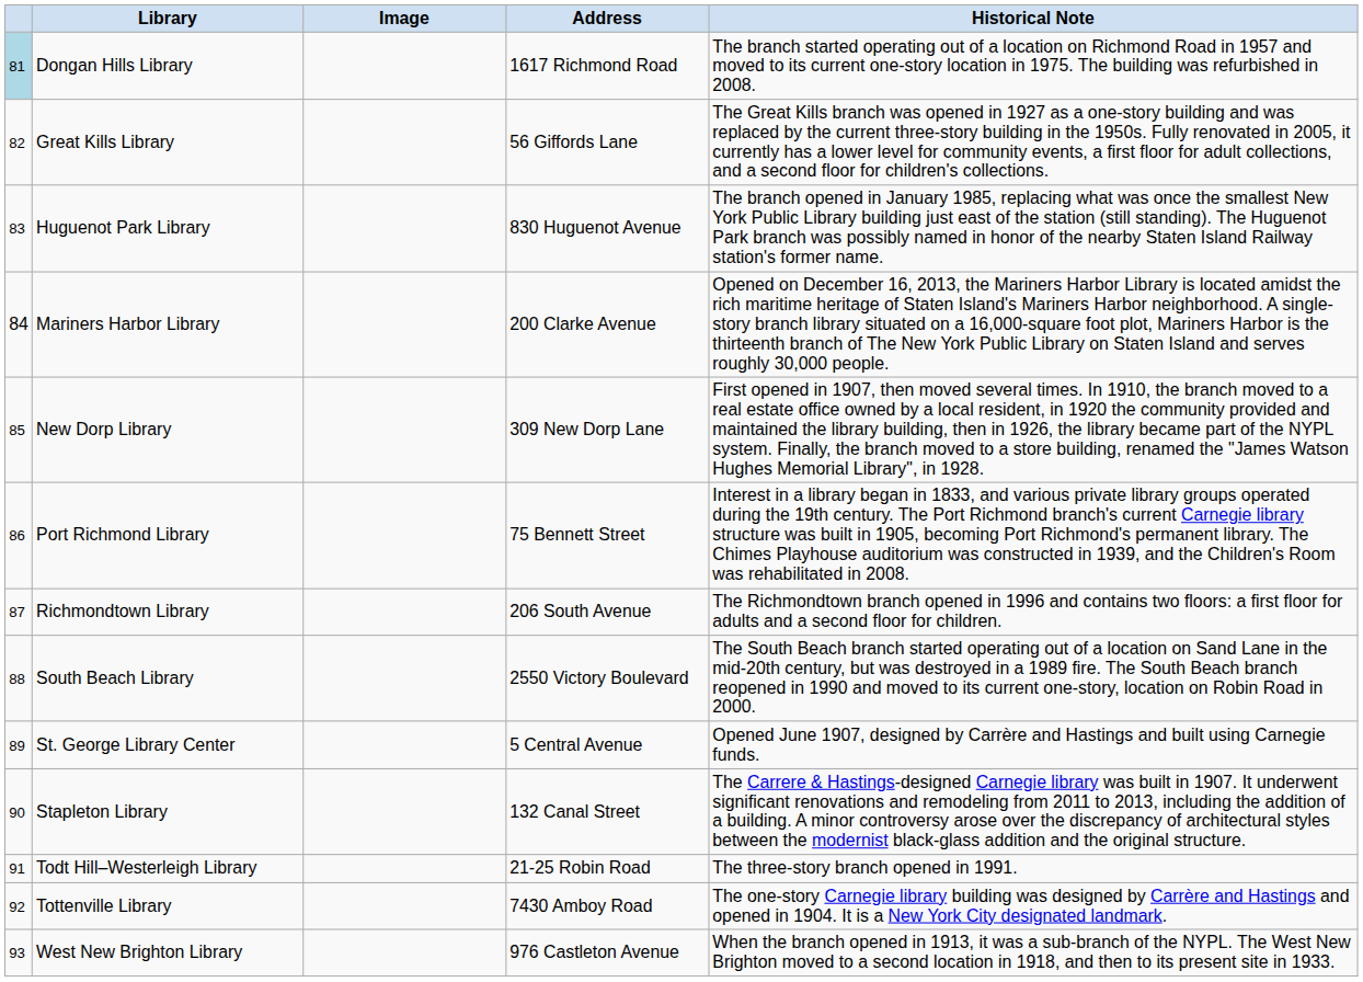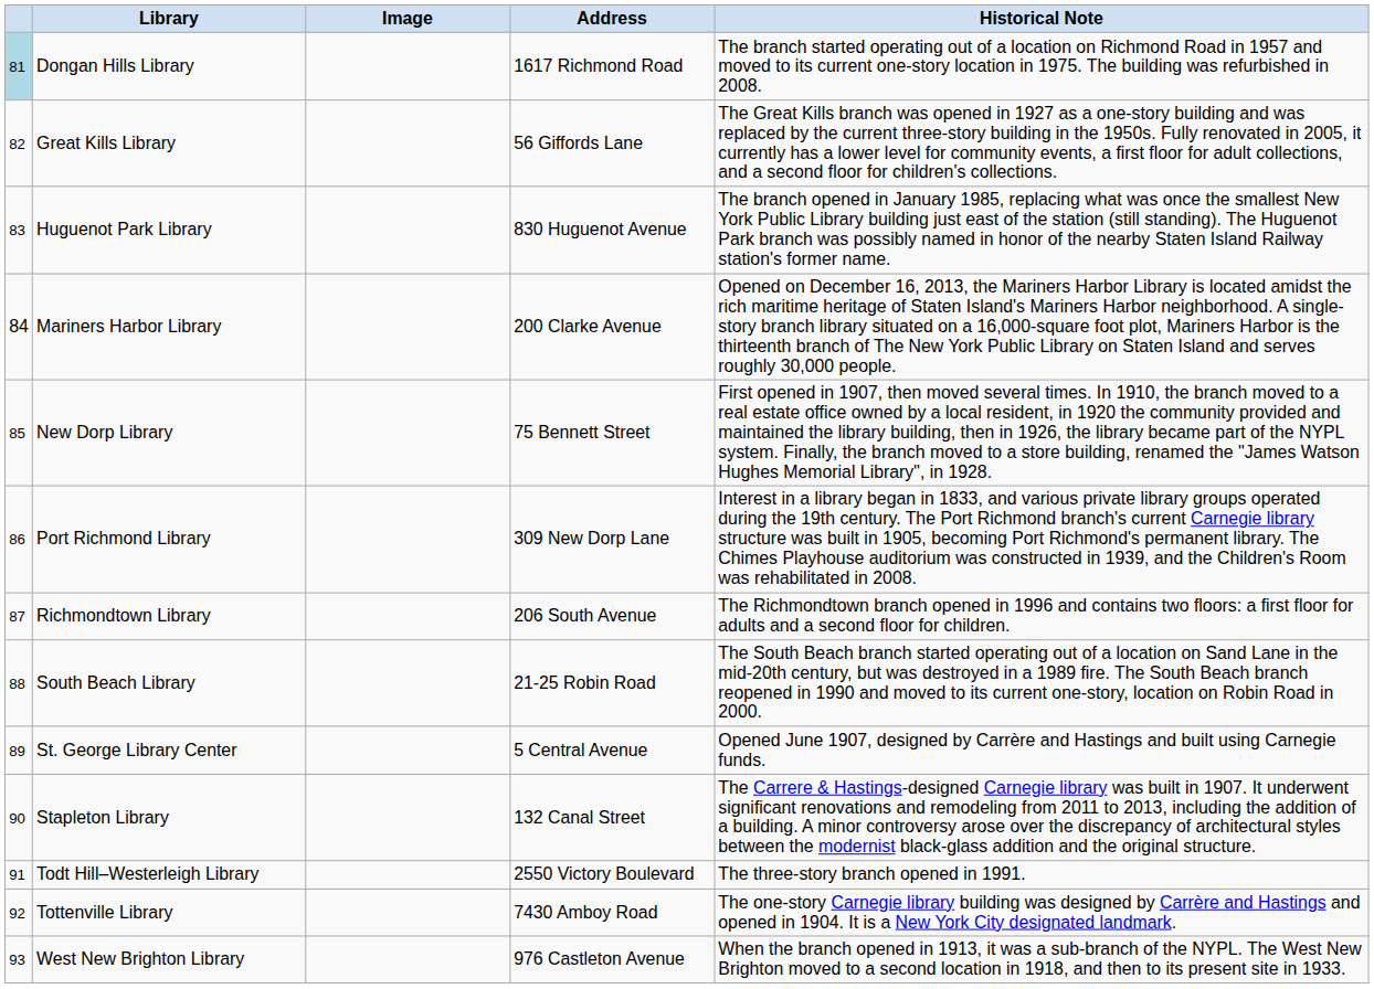 <table class="wikitable sortable" align="center">
 <tr>
 <th style="background-color:#CEE0F2;"></th>
 <th width=20% style="background-color:#CEE0F2;"><strong>Library</strong></th>
 <th width=15% style="background-color:#CEE0F2;"><strong>Image</strong></th>
 <th width=15% style="background-color:#CEE0F2;" class="unsortable"><strong>Address</strong></th>
 <th style="background-color:#CEE0F2;" class="unsortable"><strong>Historical Note</strong></th>
 </tr>
 <tr>
 <td style="background: lightblue;"><small>81</small></td>
 <td>Dongan Hills Library<br></td>
 <td></td>
 <td>1617 Richmond Road</td>
 <td>The branch started operating out of a location on Richmond Road in 1957 and moved to its current one-story location in 1975. The building was refurbished in 2008.</td>
 </tr>
 <tr>
 <td><small>82</small></td>
 <td>Great Kills Library<br></td>
 <td></td>
 <td>56 Giffords Lane</td>
 <td>The Great Kills branch was opened in 1927 as a one-story building and was replaced by the current three-story building in the 1950s. Fully renovated in 2005, it currently has a lower level for community events, a first floor for adult collections, and a second floor for children's collections.</td>
 </tr>
 <tr>
 <td><small>83</small></td>
 <td>Huguenot Park Library<br></td>
 <td></td>
 <td>830 Huguenot Avenue</td>
 <td>The branch opened in January 1985, replacing what was once the smallest New York Public Library building just east of the station (still standing). The Huguenot Park branch was possibly named in honor of the nearby Staten Island Railway station's former name.</td>
 </tr>
 <tr>
 <td align="center" >84</td>
 <td>Mariners Harbor Library<br></td>
 <td></td>
 <td>200 Clarke Avenue</td>
 <td>Opened on December 16, 2013, the Mariners Harbor Library is located amidst the rich maritime heritage of Staten Island's Mariners Harbor neighborhood. A single-story branch library situated on a 16,000-square foot plot, Mariners Harbor is the thirteenth branch of The New York Public Library on Staten Island and serves roughly 30,000 people.</td>
 </tr>
 <tr>
 <td><small>85</small></td>
 <td>New Dorp Library<br></td>
 <td></td>
-<td>309 New Dorp Lane</td>
+<td>75 Bennett Street</td>
 <td>First opened in 1907, then moved several times. In 1910, the branch moved to a real estate office owned by a local resident, in 1920 the community provided and maintained the library building, then in 1926, the library became part of the NYPL system. Finally, the branch moved to a store building, renamed the "James Watson Hughes Memorial Library",  in 1928.</td>
 </tr>
 <tr>
 <td><small>86</small></td>
 <td>Port Richmond Library<br></td>
 <td></td>
-<td>75 Bennett Street</td>
+<td>309 New Dorp Lane</td>
 <td>Interest in a library began in 1833, and various private library groups operated during the 19th century. The Port Richmond branch's current <a href='#'>Carnegie library</a> structure was built in 1905, becoming Port Richmond's permanent library. The Chimes Playhouse auditorium was constructed in 1939, and the Children's Room was rehabilitated in 2008.</td>
 </tr>
 <tr>
 <td><small>87</small></td>
 <td>Richmondtown Library<br></td>
 <td></td>
 <td>206 South Avenue </td>
 <td>The Richmondtown branch opened in 1996 and contains two floors: a first floor for adults and a second floor for children.</td>
 </tr>
 <tr>
 <td><small>88</small></td>
 <td>South Beach Library<br></td>
 <td></td>
-<td>2550 Victory Boulevard </td>
+<td>21-25 Robin Road</td>
 <td>The South Beach branch started operating out of a location on Sand Lane in the mid-20th century, but was destroyed in a 1989 fire. The South Beach branch reopened in 1990 and moved to its current one-story,  location on Robin Road in 2000.</td>
 </tr>
 <tr>
 <td><small>89</small></td>
 <td>St. George Library Center<br></td>
 <td></td>
 <td>5 Central Avenue</td>
 <td>Opened June 1907, designed by Carrère and Hastings and built using Carnegie funds.</td>
 </tr>
 <tr>
 <td><small>90</small></td>
 <td>Stapleton Library<br></td>
 <td></td>
 <td>132 Canal Street</td>
 <td>The <a href='#'>Carrere & Hastings</a>-designed <a href='#'>Carnegie library</a> was built in 1907. It underwent significant renovations and remodeling from 2011 to 2013, including the addition of a  building. A minor controversy arose over the discrepancy of architectural styles between the <a href='#'>modernist</a> black-glass addition and the original structure.</td>
 </tr>
 <tr>
 <td><small>91</small></td>
 <td>Todt Hill–Westerleigh Library<br></td>
 <td></td>
-<td>21-25 Robin Road</td>
+<td>2550 Victory Boulevard </td>
 <td>The three-story branch opened in 1991.</td>
 </tr>
 <tr>
 <td><small>92</small></td>
 <td>Tottenville Library<br></td>
 <td></td>
 <td>7430 Amboy Road</td>
 <td>The one-story <a href='#'>Carnegie library</a> building was designed by <a href='#'>Carrère and Hastings</a> and opened in 1904. It is a <a href='#'>New York City designated landmark</a>.</td>
 </tr>
 <tr>
 <td><small>93</small></td>
 <td>West New Brighton Library<br></td>
 <td></td>
 <td>976 Castleton Avenue</td>
 <td>When the branch opened in 1913, it was a sub-branch of the NYPL. The West New Brighton moved to a second location in 1918, and then to its present site in 1933.</td>
 </tr>
 </table>
